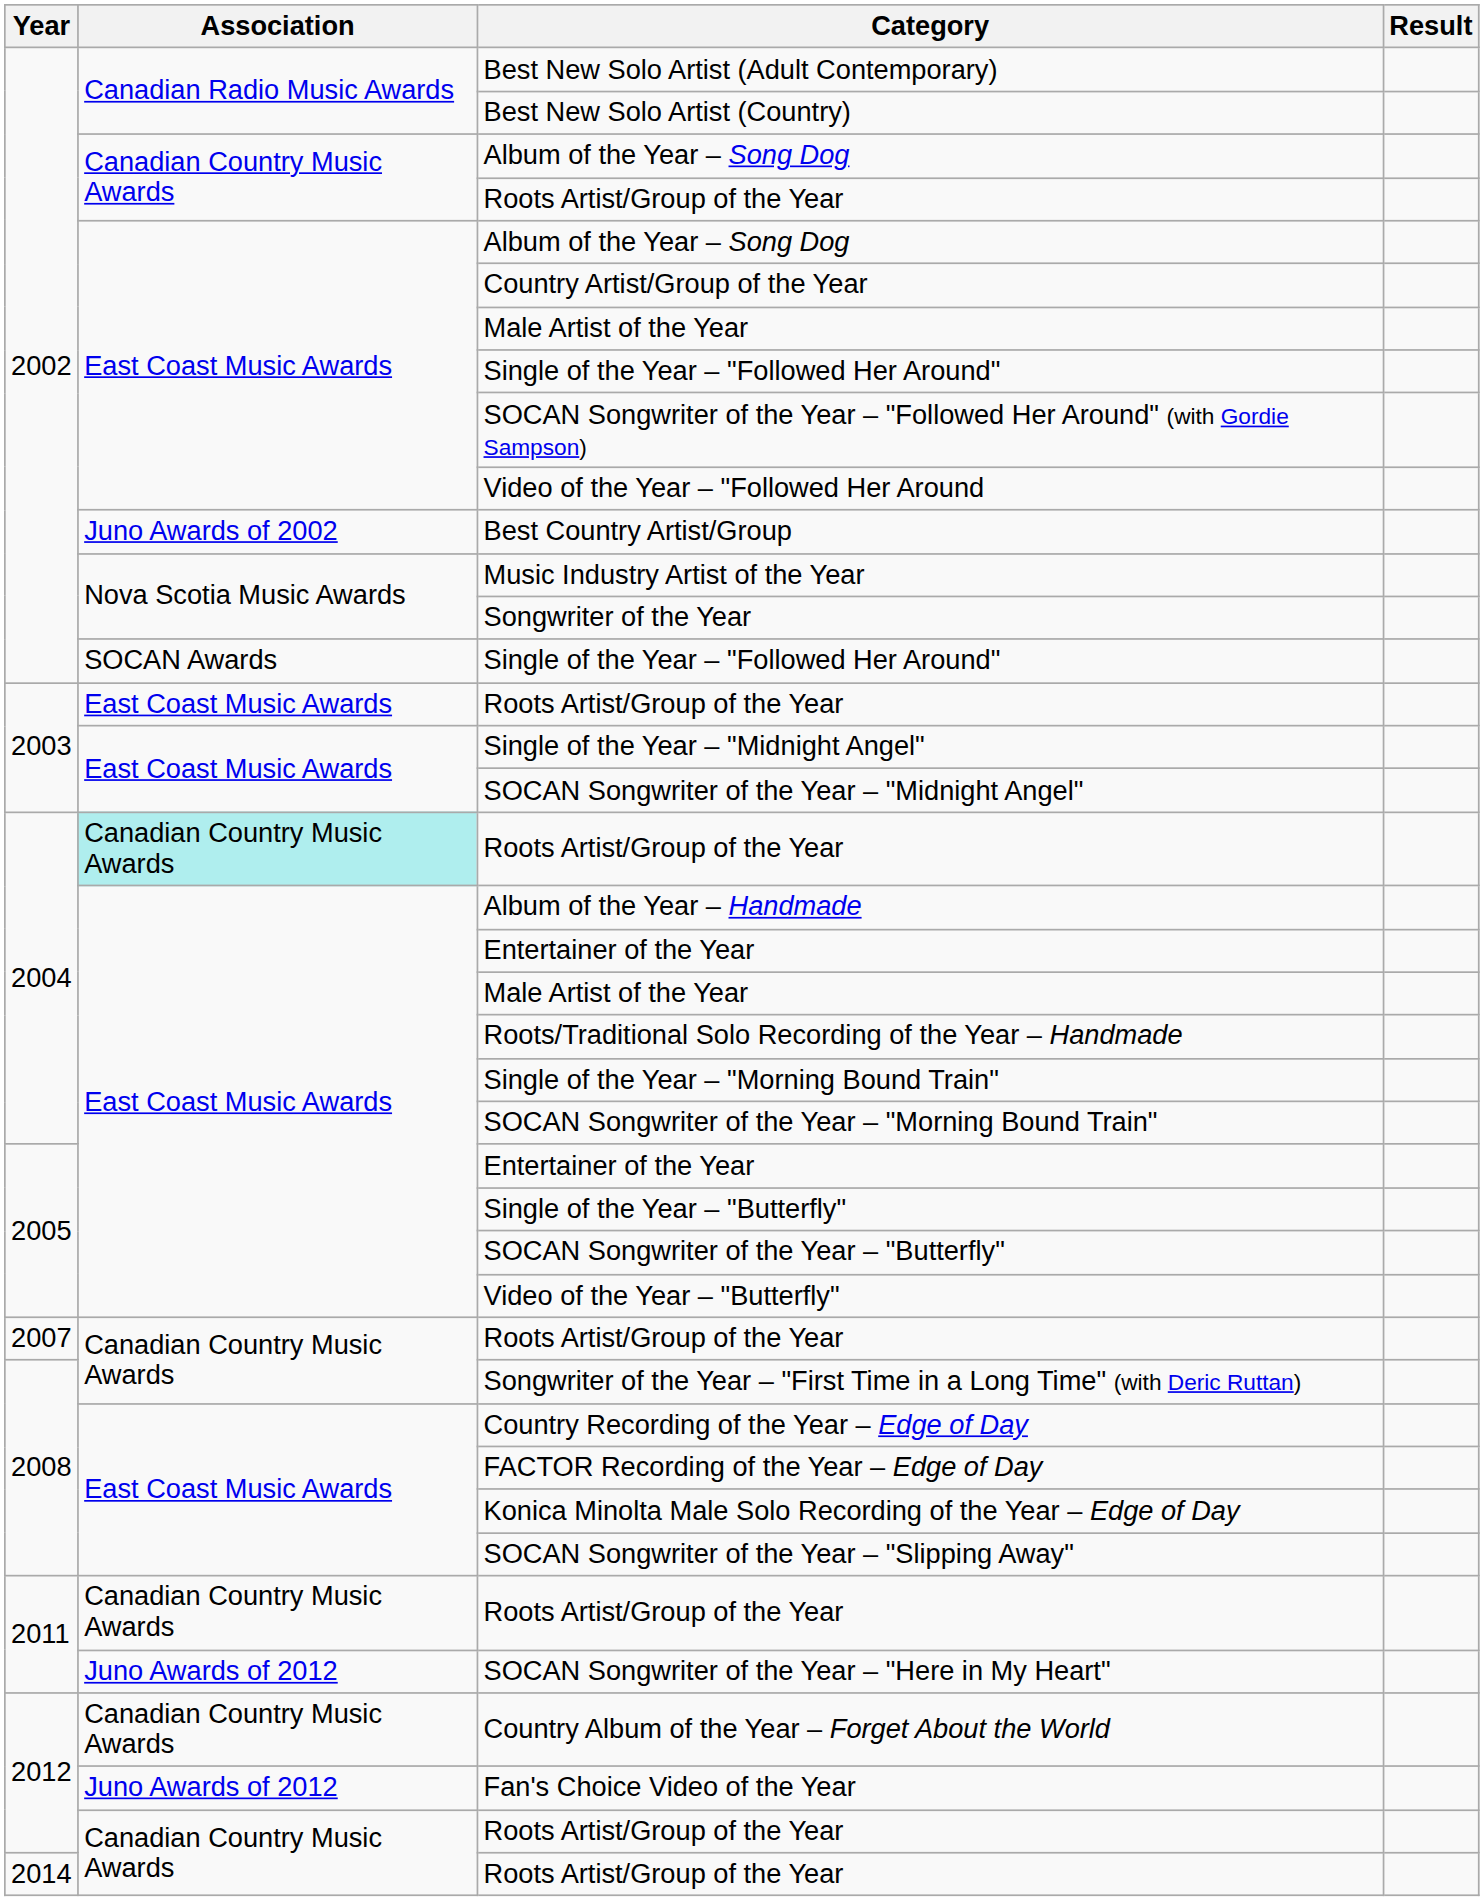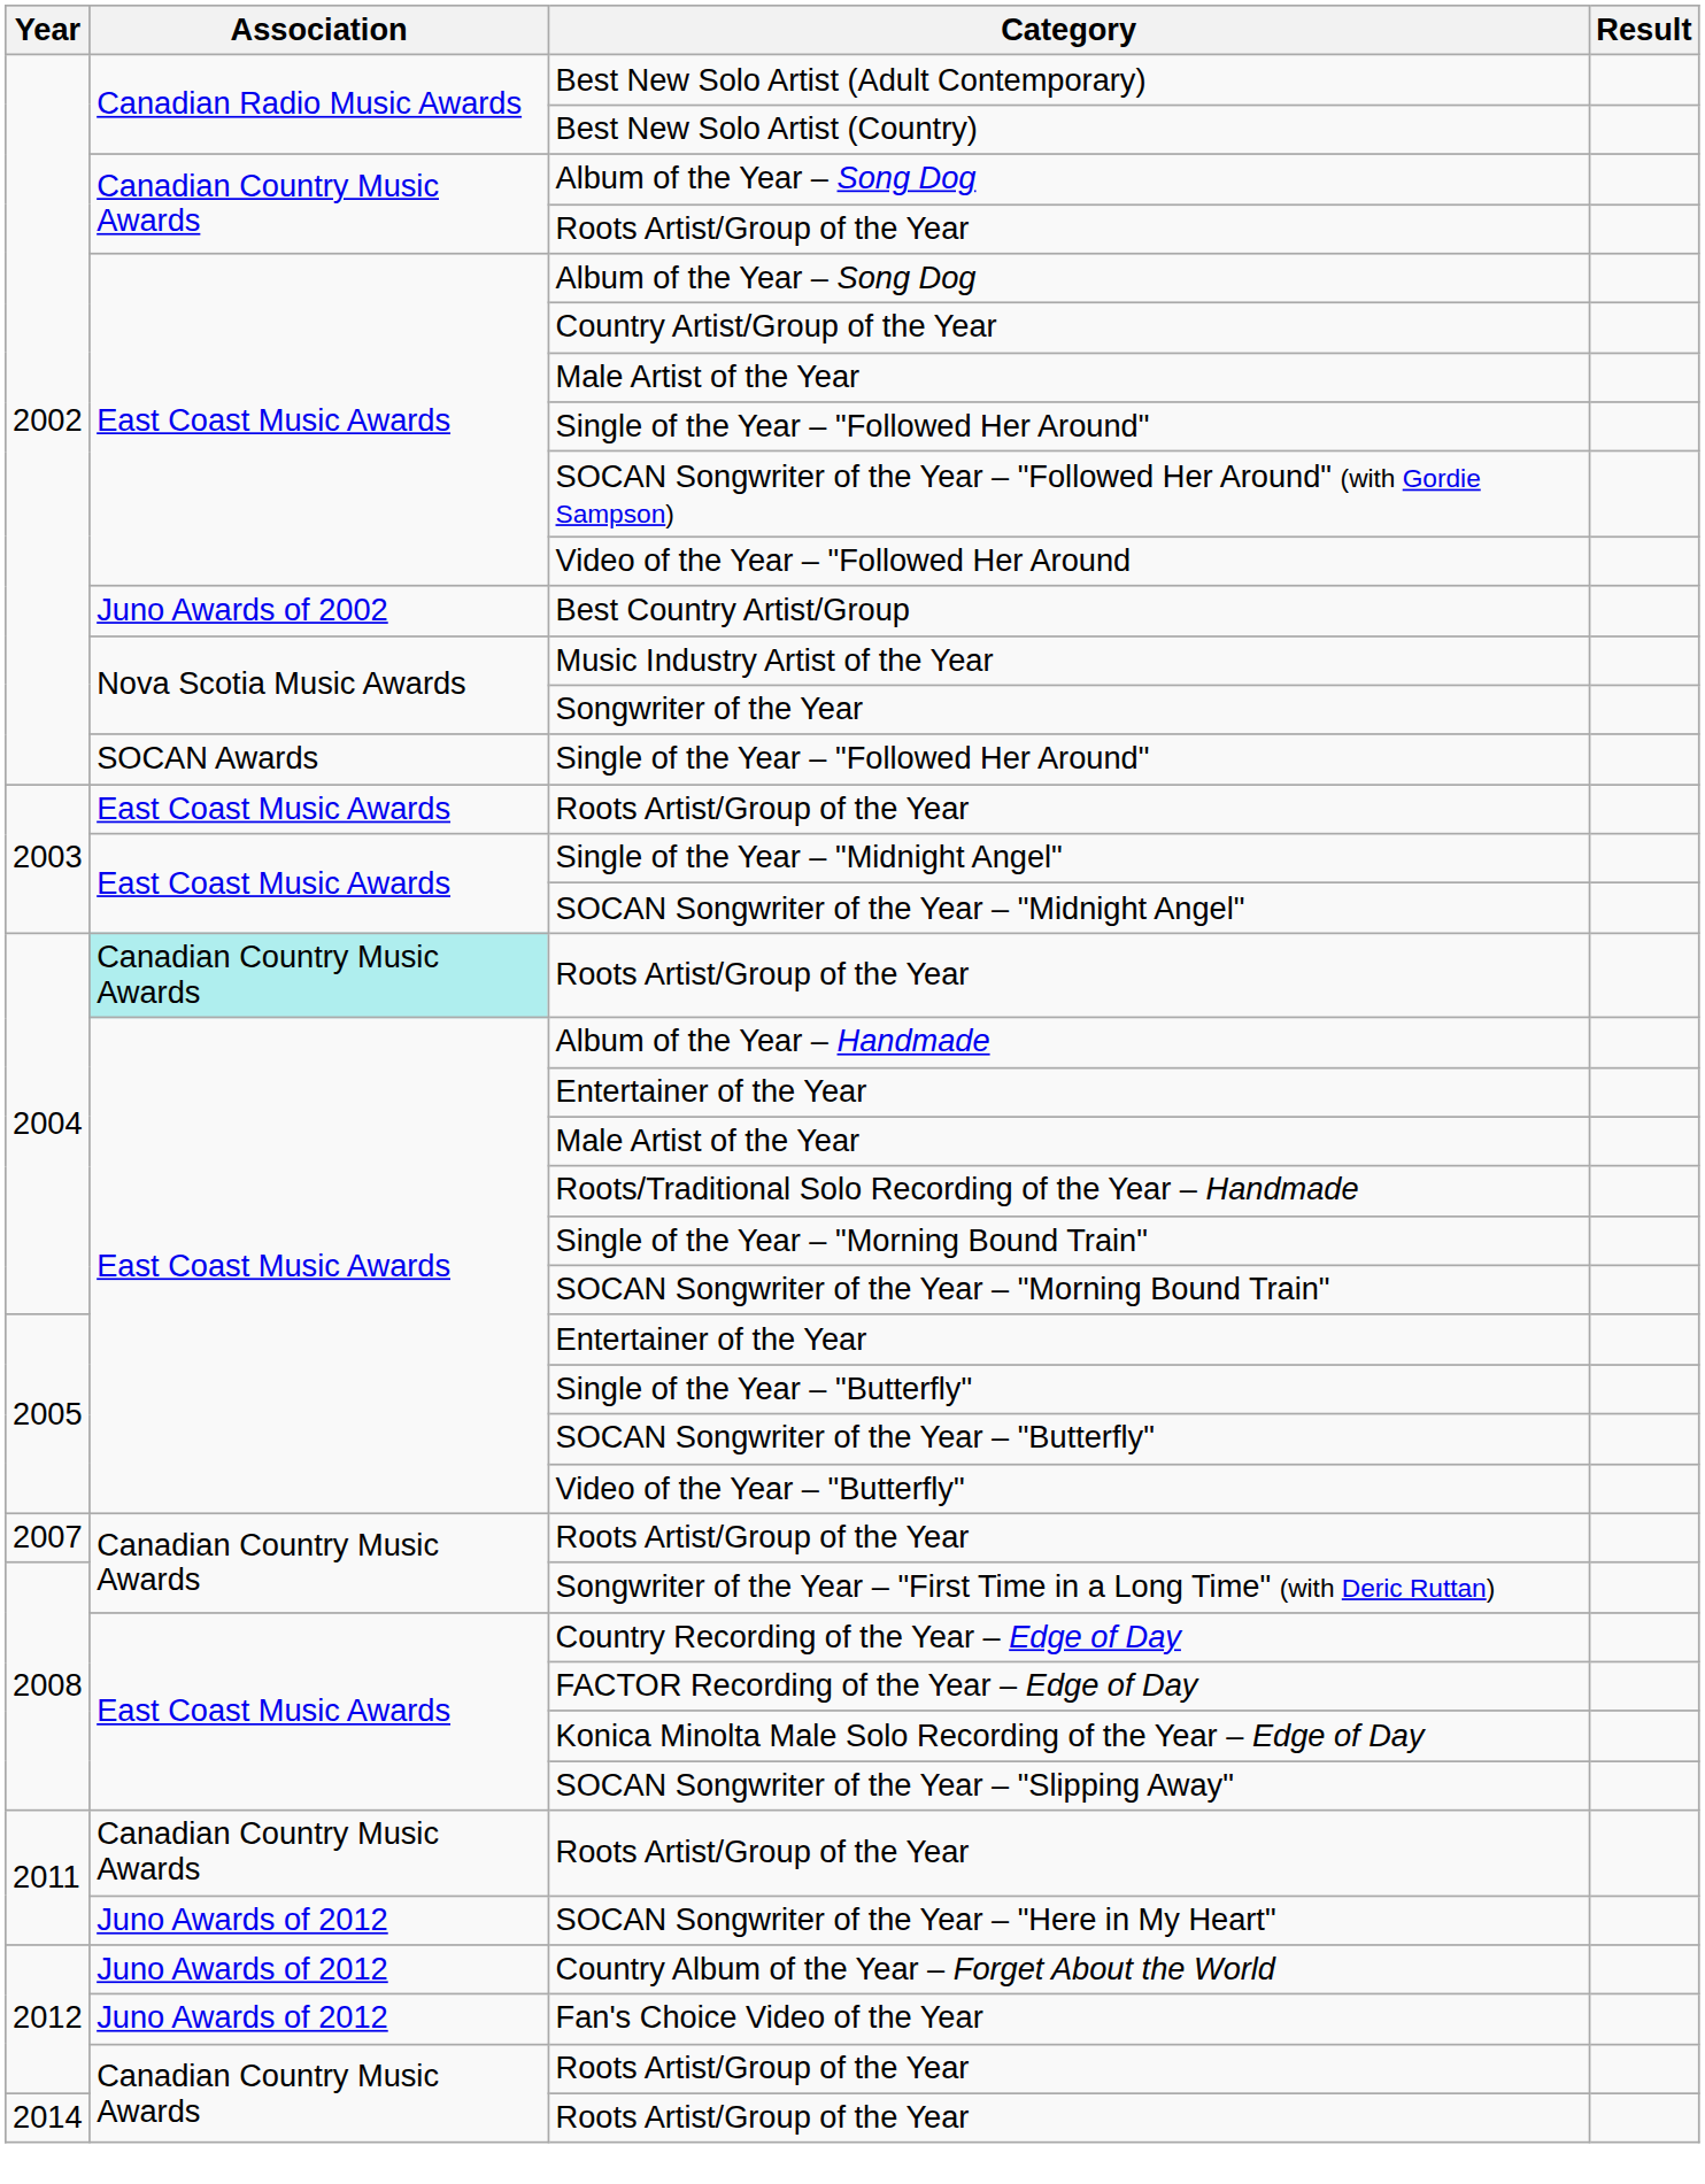 <table class="wikitable">
 <tr>
 <th>Year</th>
 <th>Association</th>
 <th>Category</th>
 <th>Result</th>
 </tr>
 <tr>
 <td rowspan="14">2002</td>
 <td rowspan="2"><a href='#'>Canadian Radio Music Awards</a></td>
 <td>Best New Solo Artist (Adult Contemporary)</td>
 <td></td>
 </tr>
 <tr>
 <td>Best New Solo Artist (Country)</td>
 <td></td>
 </tr>
 <tr>
 <td rowspan="2"><a href='#'>Canadian Country Music Awards</a></td>
 <td>Album of the Year – <em><a href='#'>Song Dog</a></em></td>
 <td></td>
 </tr>
 <tr>
 <td>Roots Artist/Group of the Year</td>
 <td></td>
 </tr>
 <tr>
 <td rowspan="6"><a href='#'>East Coast Music Awards</a></td>
 <td>Album of the Year – <em>Song Dog</em></td>
 <td></td>
 </tr>
 <tr>
 <td>Country Artist/Group of the Year</td>
 <td></td>
 </tr>
 <tr>
 <td>Male Artist of the Year</td>
 <td></td>
 </tr>
 <tr>
 <td>Single of the Year – "Followed Her Around"</td>
 <td></td>
 </tr>
 <tr>
 <td>SOCAN Songwriter of the Year – "Followed Her Around" <small>(with <a href='#'>Gordie Sampson</a>)</small></td>
 <td></td>
 </tr>
 <tr>
 <td>Video of the Year – "Followed Her Around</td>
 <td></td>
 </tr>
 <tr>
 <td><a href='#'>Juno Awards of 2002</a></td>
 <td>Best Country Artist/Group</td>
 <td></td>
 </tr>
 <tr>
 <td rowspan="2">Nova Scotia Music Awards</td>
 <td>Music Industry Artist of the Year</td>
 <td></td>
 </tr>
 <tr>
 <td>Songwriter of the Year</td>
 <td></td>
 </tr>
 <tr>
 <td>SOCAN Awards</td>
 <td>Single of the Year – "Followed Her Around"</td>
 <td></td>
 </tr>
 <tr>
 <td rowspan="3">2003</td>
 <td rowspan="1"><a href='#'>East Coast Music Awards</a></td>
 <td>Roots Artist/Group of the Year</td>
 <td></td>
 </tr>
 <tr>
 <td rowspan="2"><a href='#'>East Coast Music Awards</a></td>
 <td>Single of the Year – "Midnight Angel"</td>
 <td></td>
 </tr>
 <tr>
 <td>SOCAN Songwriter of the Year – "Midnight Angel"</td>
 <td></td>
 </tr>
 <tr>
 <td rowspan="7">2004</td>
 <td style="background: paleturquoise;">Canadian Country Music Awards</td>
 <td>Roots Artist/Group of the Year</td>
 <td></td>
 </tr>
 <tr>
 <td rowspan="10"><a href='#'>East Coast Music Awards</a></td>
 <td>Album of the Year – <em><a href='#'>Handmade</a></em></td>
 <td></td>
 </tr>
 <tr>
 <td>Entertainer of the Year</td>
 <td></td>
 </tr>
 <tr>
 <td>Male Artist of the Year</td>
 <td></td>
 </tr>
 <tr>
 <td>Roots/Traditional Solo Recording of the Year – <em>Handmade</em></td>
 <td></td>
 </tr>
 <tr>
 <td>Single of the Year – "Morning Bound Train"</td>
 <td></td>
 </tr>
 <tr>
 <td>SOCAN Songwriter of the Year – "Morning Bound Train"</td>
 <td></td>
 </tr>
 <tr>
 <td rowspan="4">2005</td>
 <td>Entertainer of the Year</td>
 <td></td>
 </tr>
 <tr>
 <td>Single of the Year – "Butterfly"</td>
 <td></td>
 </tr>
 <tr>
 <td>SOCAN Songwriter of the Year – "Butterfly"</td>
 <td></td>
 </tr>
 <tr>
 <td>Video of the Year – "Butterfly"</td>
 <td></td>
 </tr>
 <tr>
 <td>2007</td>
 <td rowspan="2">Canadian Country Music Awards</td>
 <td>Roots Artist/Group of the Year</td>
 <td></td>
 </tr>
 <tr>
 <td rowspan="5">2008</td>
 <td>Songwriter of the Year – "First Time in a Long Time" <small>(with <a href='#'>Deric Ruttan</a>)</small></td>
 <td></td>
 </tr>
 <tr>
 <td rowspan="4"><a href='#'>East Coast Music Awards</a></td>
 <td>Country Recording of the Year – <em><a href='#'>Edge of Day</a></em></td>
 <td></td>
 </tr>
 <tr>
 <td>FACTOR Recording of the Year – <em>Edge of Day</em></td>
 <td></td>
 </tr>
 <tr>
 <td>Konica Minolta Male Solo Recording of the Year – <em>Edge of Day</em></td>
 <td></td>
 </tr>
 <tr>
 <td>SOCAN Songwriter of the Year – "Slipping Away"</td>
 <td></td>
 </tr>
 <tr>
 <td rowspan="2">2011</td>
 <td rowspan="1">Canadian Country Music Awards</td>
 <td>Roots Artist/Group of the Year</td>
 <td></td>
 </tr>
 <tr>
 <td rowspan="1"><a href='#'>Juno Awards of 2012</a></td>
 <td>SOCAN Songwriter of the Year – "Here in My Heart"</td>
 <td></td>
 </tr>
 <tr>
 <td rowspan="3">2012</td>
-<td>Canadian Country Music Awards</td>
+<td rowspan="1"><a href='#'>Juno Awards of 2012</a></td>
 <td>Country Album of the Year – <em>Forget About the World</em></td>
 <td></td>
 </tr>
 <tr>
 <td rowspan="1"><a href='#'>Juno Awards of 2012</a></td>
 <td>Fan's Choice Video of the Year</td>
 <td></td>
 </tr>
 <tr>
 <td rowspan="2">Canadian Country Music Awards</td>
 <td>Roots Artist/Group of the Year</td>
 <td></td>
 </tr>
 <tr>
 <td>2014</td>
 <td>Roots Artist/Group of the Year</td>
 <td></td>
 </tr>
 </table>
